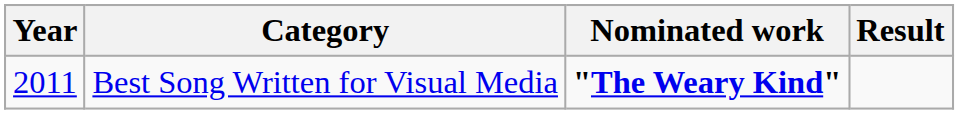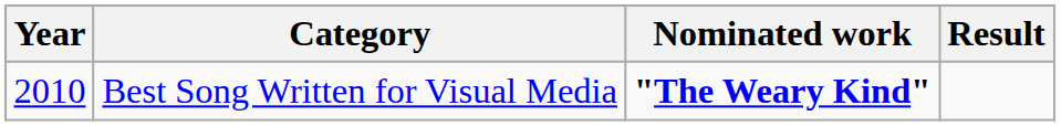 <table class="wikitable plainrowheaders" style="text-align:center;">
 <tr>
 <th>Year</th>
 <th>Category</th>
 <th>Nominated work</th>
 <th>Result</th>
 </tr>
 <tr>
-<td><a href='#'>2011</a></td>
+<td><a href='#'>2010</a></td>
 <td><a href='#'>Best Song Written for Visual Media</a></td>
 <td><strong>"<a href='#'>The Weary Kind</a>" </strong></td>
 <td></td>
 </tr>
 </table>
